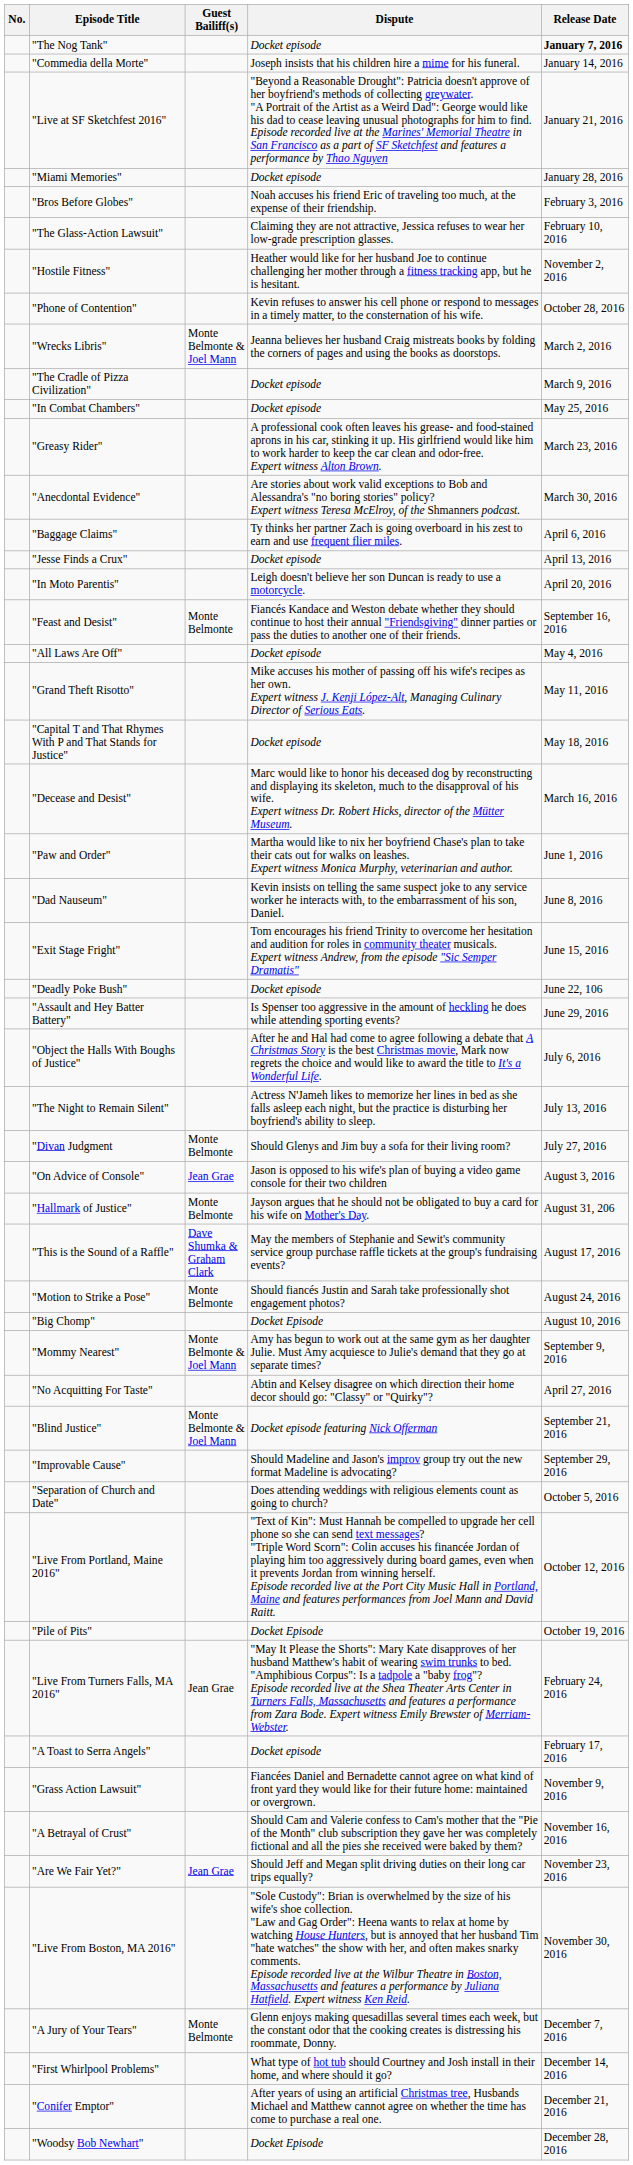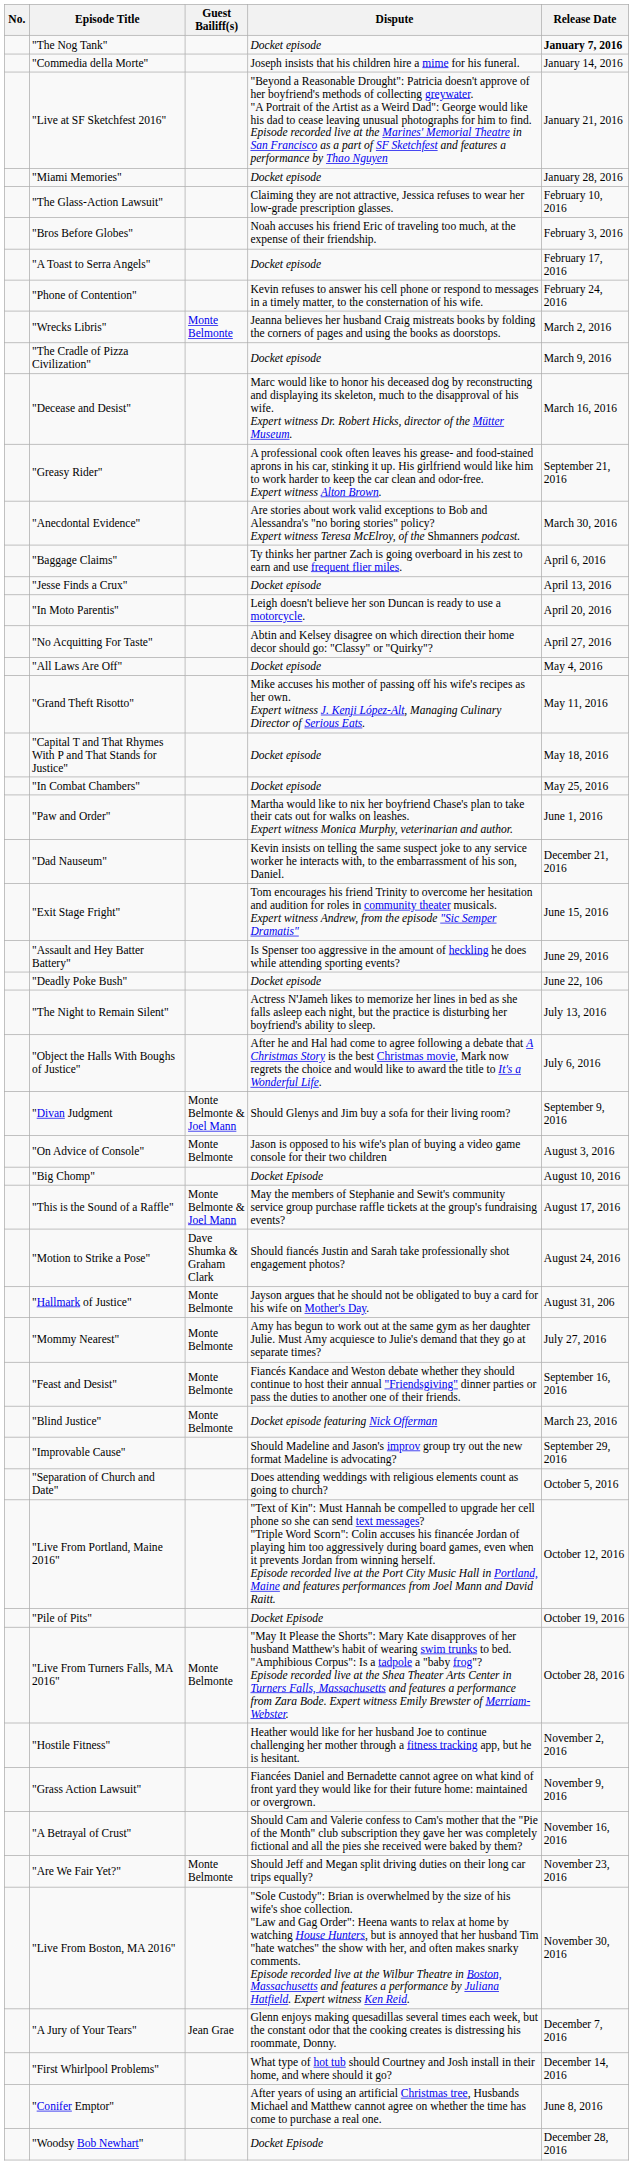 <table class="wikitable">
 <tr>
 <th width="4%">No.</th>
 <th width="25%">Episode Title</th>
 <th width="10%">Guest Bailiff(s)</th>
 <th width="47%">Dispute</th>
 <th width="14%">Release Date</th>
 </tr>
 <tr>
 <td></td>
 <td>"The Nog Tank"</td>
 <td></td>
 <td><em>Docket episode</em></td>
 <td><strong>January 7, 2016</strong></td>
 </tr>
 <tr>
 <td></td>
 <td>"Commedia della Morte"</td>
 <td></td>
 <td>Joseph insists that his children hire a <a href='#'>mime</a> for his funeral.</td>
 <td>January 14, 2016</td>
 </tr>
 <tr>
 <td></td>
 <td>"Live at SF Sketchfest 2016"</td>
 <td></td>
 <td>"Beyond a Reasonable Drought": Patricia doesn't approve of her boyfriend's methods of collecting <a href='#'>greywater</a>.<br>"A Portrait of the Artist as a Weird Dad": George would like his dad to cease leaving unusual photographs for him to find.<br><em>Episode recorded live at the <a href='#'>Marines' Memorial Theatre</a> in <a href='#'>San Francisco</a> as a part of <a href='#'>SF Sketchfest</a> and features a performance by <a href='#'>Thao Nguyen</a></em></td>
 <td>January 21, 2016</td>
 </tr>
 <tr>
 <td></td>
 <td>"Miami Memories"</td>
 <td></td>
 <td><em>Docket episode</em></td>
 <td>January 28, 2016</td>
 </tr>
 <tr>
 <td></td>
+<td>"The Glass-Action Lawsuit"</td>
+<td></td>
+<td>Claiming they are not attractive, Jessica refuses to wear her low-grade prescription glasses.</td>
+<td>February 10, 2016</td>
+</tr>
+<tr>
+<td></td>
 <td>"Bros Before Globes"</td>
 <td></td>
 <td>Noah accuses his friend Eric of traveling too much, at the expense of their friendship.</td>
 <td>February 3, 2016</td>
 </tr>
 <tr>
 <td></td>
-<td>"The Glass-Action Lawsuit"</td>
+<td>"A Toast to Serra Angels"</td>
 <td></td>
-<td>Claiming they are not attractive, Jessica refuses to wear her low-grade prescription glasses.</td>
-<td>February 10, 2016</td>
-</tr>
-<tr>
-<td></td>
-<td>"Hostile Fitness"</td>
-<td></td>
-<td>Heather would like for her husband Joe to continue challenging her mother through a <a href='#'>fitness tracking</a> app, but he is hesitant.</td>
-<td>November 2, 2016</td>
+<td><em>Docket episode</em></td>
+<td>February 17, 2016</td>
 </tr>
 <tr>
 <td></td>
 <td>"Phone of Contention"</td>
 <td></td>
 <td>Kevin refuses to answer his cell phone or respond to messages in a timely matter, to the consternation of his wife.</td>
-<td>October 28, 2016</td>
+<td>February 24, 2016</td>
 </tr>
 <tr>
 <td></td>
 <td>"Wrecks Libris"</td>
-<td>Monte Belmonte & <a href='#'>Joel Mann</a></td>
+<td><a href='#'>Monte Belmonte</a></td>
 <td>Jeanna believes her husband Craig mistreats books by folding the corners of pages and using the books as doorstops.</td>
 <td>March 2, 2016</td>
 </tr>
 <tr>
 <td></td>
 <td>"The Cradle of Pizza Civilization"</td>
 <td></td>
 <td><em>Docket episode</em></td>
 <td>March 9, 2016</td>
 </tr>
 <tr>
 <td></td>
-<td>"In Combat Chambers"</td>
+<td>"Decease and Desist"</td>
 <td></td>
-<td><em>Docket episode</em></td>
-<td>May 25, 2016</td>
+<td>Marc would like to honor his deceased dog by reconstructing and displaying its skeleton, much to the disapproval of his wife.<br><em>Expert witness Dr. Robert Hicks, director of the <a href='#'>Mütter Museum</a>.</em></td>
+<td>March 16, 2016</td>
 </tr>
 <tr>
 <td></td>
 <td>"Greasy Rider"</td>
 <td></td>
 <td>A professional cook often leaves his grease- and food-stained aprons in his car, stinking it up. His girlfriend would like him to work harder to keep the car clean and odor-free.<br><em>Expert witness <a href='#'>Alton Brown</a>.</em></td>
-<td>March 23, 2016</td>
+<td>September 21, 2016</td>
 </tr>
 <tr>
 <td></td>
 <td>"Anecdontal Evidence"</td>
 <td></td>
 <td>Are stories about work valid exceptions to Bob and Alessandra's "no boring stories" policy?<br><em>Expert witness Teresa McElroy, of the</em> Shmanners <em>podcast.</em></td>
 <td>March 30, 2016</td>
 </tr>
 <tr>
 <td></td>
 <td>"Baggage Claims"</td>
 <td></td>
 <td>Ty thinks her partner Zach is going overboard in his zest to earn and use <a href='#'>frequent flier miles</a>.</td>
 <td>April 6, 2016</td>
 </tr>
 <tr>
 <td></td>
 <td>"Jesse Finds a Crux"</td>
 <td></td>
 <td><em>Docket episode</em></td>
 <td>April 13, 2016</td>
 </tr>
 <tr>
 <td></td>
 <td>"In Moto Parentis"</td>
 <td></td>
 <td>Leigh doesn't believe her son Duncan is ready to use a <a href='#'>motorcycle</a>.</td>
 <td>April 20, 2016</td>
 </tr>
 <tr>
 <td></td>
-<td>"Feast and Desist"</td>
-<td>Monte Belmonte</td>
-<td>Fiancés Kandace and Weston debate whether they should continue to host their annual <a href='#'>"Friendsgiving"</a> dinner parties or pass the duties to another one of their friends.</td>
-<td>September 16, 2016</td>
+<td>"No Acquitting For Taste"</td>
+<td></td>
+<td>Abtin and Kelsey disagree on which direction their home decor should go: "Classy" or "Quirky"?</td>
+<td>April 27, 2016</td>
 </tr>
 <tr>
 <td></td>
 <td>"All Laws Are Off"</td>
 <td></td>
 <td><em>Docket episode</em></td>
 <td>May 4, 2016</td>
 </tr>
 <tr>
 <td></td>
 <td>"Grand Theft Risotto"</td>
 <td></td>
 <td>Mike accuses his mother of passing off his wife's recipes as her own.<br><em>Expert witness <a href='#'>J. Kenji López-Alt</a>, Managing Culinary Director of <a href='#'>Serious Eats</a>.</em></td>
 <td>May 11, 2016</td>
 </tr>
 <tr>
 <td></td>
 <td>"Capital T and That Rhymes With P and That Stands for Justice"</td>
 <td></td>
 <td><em>Docket episode</em></td>
 <td>May 18, 2016</td>
 </tr>
 <tr>
 <td></td>
-<td>"Decease and Desist"</td>
+<td>"In Combat Chambers"</td>
 <td></td>
-<td>Marc would like to honor his deceased dog by reconstructing and displaying its skeleton, much to the disapproval of his wife.<br><em>Expert witness Dr. Robert Hicks, director of the <a href='#'>Mütter Museum</a>.</em></td>
-<td>March 16, 2016</td>
+<td><em>Docket episode</em></td>
+<td>May 25, 2016</td>
 </tr>
 <tr>
 <td></td>
 <td>"Paw and Order"</td>
 <td></td>
 <td>Martha would like to nix her boyfriend Chase's plan to take their cats out for walks on leashes.<br><em>Expert witness Monica Murphy, veterinarian and author.</em></td>
 <td>June 1, 2016</td>
 </tr>
 <tr>
 <td></td>
 <td>"Dad Nauseum"</td>
 <td></td>
 <td>Kevin insists on telling the same suspect joke to any service worker he interacts with, to the embarrassment of his son, Daniel.</td>
-<td>June 8, 2016</td>
+<td>December 21, 2016</td>
 </tr>
 <tr>
 <td></td>
 <td>"Exit Stage Fright"</td>
 <td></td>
 <td>Tom encourages his friend Trinity to overcome her hesitation and audition for roles in <a href='#'>community theater</a> musicals.<br><em>Expert witness Andrew, from the episode <a href='#'>"Sic Semper Dramatis"</a></em></td>
 <td>June 15, 2016</td>
 </tr>
 <tr>
 <td></td>
+<td>"Assault and Hey Batter Battery"</td>
+<td></td>
+<td>Is Spenser too aggressive in the amount of <a href='#'>heckling</a> he does while attending sporting events?</td>
+<td>June 29, 2016</td>
+</tr>
+<tr>
+<td></td>
 <td>"Deadly Poke Bush"</td>
 <td></td>
 <td><em>Docket episode</em></td>
 <td>June 22, 106</td>
 </tr>
 <tr>
 <td></td>
-<td>"Assault and Hey Batter Battery"</td>
+<td>"The Night to Remain Silent"</td>
 <td></td>
-<td>Is Spenser too aggressive in the amount of <a href='#'>heckling</a> he does while attending sporting events?</td>
-<td>June 29, 2016</td>
+<td>Actress N'Jameh likes to memorize her lines in bed as she falls asleep each night, but the practice is disturbing her boyfriend's ability to sleep.</td>
+<td>July 13, 2016</td>
 </tr>
 <tr>
 <td></td>
 <td>"Object the Halls With Boughs of Justice"</td>
 <td></td>
 <td>After he and Hal had come to agree following a debate that <em><a href='#'>A Christmas Story</a></em> is the best <a href='#'>Christmas movie</a>, Mark now regrets the choice and would like to award the title to <em><a href='#'>It's a Wonderful Life</a></em>.</td>
 <td>July 6, 2016</td>
 </tr>
 <tr>
 <td></td>
-<td>"The Night to Remain Silent"</td>
-<td></td>
-<td>Actress N'Jameh likes to memorize her lines in bed as she falls asleep each night, but the practice is disturbing her boyfriend's ability to sleep.</td>
-<td>July 13, 2016</td>
-</tr>
-<tr>
-<td></td>
 <td>"<a href='#'>Divan</a> Judgment</td>
-<td>Monte Belmonte</td>
+<td>Monte Belmonte & <a href='#'>Joel Mann</a></td>
 <td>Should Glenys and Jim buy a sofa for their living room?</td>
-<td>July 27, 2016</td>
+<td>September 9, 2016</td>
 </tr>
 <tr>
 <td></td>
 <td>"On Advice of Console"</td>
-<td><a href='#'>Jean Grae</a></td>
+<td>Monte Belmonte</td>
 <td>Jason is opposed to his wife's plan of buying a video game console for their two children</td>
 <td>August 3, 2016</td>
+</tr>
+<tr>
+<td></td>
+<td>"Big Chomp"</td>
+<td></td>
+<td><em>Docket Episode</em></td>
+<td>August 10, 2016</td>
+</tr>
+<tr>
+<td></td>
+<td>"This is the Sound of a Raffle"</td>
+<td>Monte Belmonte & <a href='#'>Joel Mann</a></td>
+<td>May the members of Stephanie and Sewit's community service group purchase raffle tickets at the group's fundraising events?</td>
+<td>August 17, 2016</td>
+</tr>
+<tr>
+<td></td>
+<td>"Motion to Strike a Pose"</td>
+<td>Dave Shumka & Graham Clark</td>
+<td>Should fiancés Justin and Sarah take professionally shot engagement photos?</td>
+<td>August 24, 2016</td>
 </tr>
 <tr>
 <td></td>
 <td>"<a href='#'>Hallmark</a> of Justice"</td>
 <td>Monte Belmonte</td>
 <td>Jayson argues that he should not be obligated to buy a card for his wife on <a href='#'>Mother's Day</a>.</td>
 <td>August 31, 206</td>
 </tr>
 <tr>
 <td></td>
-<td>"This is the Sound of a Raffle"</td>
-<td><a href='#'>Dave Shumka & Graham Clark</a></td>
-<td>May the members of Stephanie and Sewit's community service group purchase raffle tickets at the group's fundraising events?</td>
-<td>August 17, 2016</td>
+<td>"Mommy Nearest"</td>
+<td>Monte Belmonte</td>
+<td>Amy has begun to work out at the same gym as her daughter Julie. Must Amy acquiesce to Julie's demand that they go at separate times?</td>
+<td>July 27, 2016</td>
 </tr>
 <tr>
 <td></td>
-<td>"Motion to Strike a Pose"</td>
+<td>"Feast and Desist"</td>
 <td>Monte Belmonte</td>
-<td>Should fiancés Justin and Sarah take professionally shot engagement photos?</td>
-<td>August 24, 2016</td>
-</tr>
-<tr>
-<td></td>
-<td>"Big Chomp"</td>
-<td></td>
-<td><em>Docket Episode</em></td>
-<td>August 10, 2016</td>
-</tr>
-<tr>
-<td></td>
-<td>"Mommy Nearest"</td>
-<td>Monte Belmonte & <a href='#'>Joel Mann</a></td>
-<td>Amy has begun to work out at the same gym as her daughter Julie. Must Amy acquiesce to Julie's demand that they go at separate times?</td>
-<td>September 9, 2016</td>
-</tr>
-<tr>
-<td></td>
-<td>"No Acquitting For Taste"</td>
-<td></td>
-<td>Abtin and Kelsey disagree on which direction their home decor should go: "Classy" or "Quirky"?</td>
-<td>April 27, 2016</td>
+<td>Fiancés Kandace and Weston debate whether they should continue to host their annual <a href='#'>"Friendsgiving"</a> dinner parties or pass the duties to another one of their friends.</td>
+<td>September 16, 2016</td>
 </tr>
 <tr>
 <td></td>
 <td>"Blind Justice"</td>
-<td>Monte Belmonte & <a href='#'>Joel Mann</a></td>
+<td>Monte Belmonte</td>
 <td><em>Docket episode featuring <a href='#'>Nick Offerman</a></em></td>
-<td>September 21, 2016</td>
+<td>March 23, 2016</td>
 </tr>
 <tr>
 <td></td>
 <td>"Improvable Cause"</td>
 <td></td>
 <td>Should Madeline and Jason's <a href='#'>improv</a> group try out the new format Madeline is advocating?</td>
 <td>September 29, 2016</td>
 </tr>
 <tr>
 <td></td>
 <td>"Separation of Church and Date"</td>
 <td></td>
 <td>Does attending weddings with religious elements count as going to church?</td>
 <td>October 5, 2016</td>
 </tr>
 <tr>
 <td></td>
 <td>"Live From Portland, Maine 2016"</td>
 <td></td>
 <td>"Text of Kin": Must Hannah be compelled to upgrade her cell phone so she can send <a href='#'>text messages</a>?<br>"Triple Word Scorn": Colin accuses his financée Jordan of playing him too aggressively during board games, even when it prevents Jordan from winning herself.<br><em>Episode recorded live at the Port City Music Hall in <a href='#'>Portland, Maine</a> and features performances from Joel Mann and David Raitt.</em></td>
 <td>October 12, 2016</td>
 </tr>
 <tr>
 <td></td>
 <td>"Pile of Pits"</td>
 <td></td>
 <td><em>Docket Episode</em></td>
 <td>October 19, 2016</td>
 </tr>
 <tr>
 <td></td>
 <td>"Live From Turners Falls, MA 2016"</td>
-<td>Jean Grae</td>
+<td>Monte Belmonte</td>
 <td>"May It Please the Shorts": Mary Kate disapproves of her husband Matthew's habit of wearing <a href='#'>swim trunks</a> to bed.<br>"Amphibious Corpus": Is a <a href='#'>tadpole</a> a "baby <a href='#'>frog</a>"?<br><em>Episode recorded live at the Shea Theater Arts Center in <a href='#'>Turners Falls, Massachusetts</a> and features a performance from Zara Bode. Expert witness Emily Brewster of <a href='#'>Merriam-Webster</a>.</em></td>
-<td>February 24, 2016</td>
+<td>October 28, 2016</td>
 </tr>
 <tr>
 <td></td>
-<td>"A Toast to Serra Angels"</td>
+<td>"Hostile Fitness"</td>
 <td></td>
-<td><em>Docket episode</em></td>
-<td>February 17, 2016</td>
+<td>Heather would like for her husband Joe to continue challenging her mother through a <a href='#'>fitness tracking</a> app, but he is hesitant.</td>
+<td>November 2, 2016</td>
 </tr>
 <tr>
 <td></td>
 <td>"Grass Action Lawsuit"</td>
 <td></td>
 <td>Fiancées Daniel and Bernadette cannot agree on what kind of front yard they would like for their future home: maintained or overgrown.</td>
 <td>November 9, 2016</td>
 </tr>
 <tr>
 <td></td>
 <td>"A Betrayal of Crust"</td>
 <td></td>
 <td>Should Cam and Valerie confess to Cam's mother that the "Pie of the Month" club subscription they gave her was completely fictional and all the pies she received were baked by them?</td>
 <td>November 16, 2016</td>
 </tr>
 <tr>
 <td></td>
 <td>"Are We Fair Yet?"</td>
-<td><a href='#'>Jean Grae</a></td>
+<td>Monte Belmonte</td>
 <td>Should Jeff and Megan split driving duties on their long car trips equally?</td>
 <td>November 23, 2016</td>
 </tr>
 <tr>
 <td></td>
 <td>"Live From Boston, MA 2016"</td>
 <td></td>
 <td>"Sole Custody": Brian is overwhelmed by the size of his wife's shoe collection.<br>"Law and Gag Order": Heena wants to relax at home by watching <em><a href='#'>House Hunters</a></em>, but is annoyed that her husband Tim "hate watches" the show with her, and often makes snarky comments.<br><em>Episode recorded live at the Wilbur Theatre in <a href='#'>Boston, Massachusetts</a></em> <em>and features a performance by <a href='#'>Juliana Hatfield</a>. Expert witness <a href='#'>Ken Reid</a>.</em></td>
 <td>November 30, 2016</td>
 </tr>
 <tr>
 <td></td>
 <td>"A Jury of Your Tears"</td>
-<td>Monte Belmonte</td>
+<td>Jean Grae</td>
 <td>Glenn enjoys making quesadillas several times each week, but the constant odor that the cooking creates is distressing his roommate, Donny.</td>
 <td>December 7, 2016</td>
 </tr>
 <tr>
 <td></td>
 <td>"First Whirlpool Problems"</td>
 <td></td>
 <td>What type of <a href='#'>hot tub</a> should Courtney and Josh install in their home, and where should it go?</td>
 <td>December 14, 2016</td>
 </tr>
 <tr>
 <td></td>
 <td>"<a href='#'>Conifer</a> Emptor"</td>
 <td></td>
 <td>After years of using an artificial <a href='#'>Christmas tree</a>, Husbands Michael and Matthew cannot agree on whether the time has come to purchase a real one.</td>
-<td>December 21, 2016</td>
+<td>June 8, 2016</td>
 </tr>
 <tr>
 <td></td>
 <td>"Woodsy <a href='#'>Bob Newhart</a>"</td>
 <td></td>
 <td><em>Docket Episode</em></td>
 <td>December 28, 2016</td>
 </tr>
 </table>
